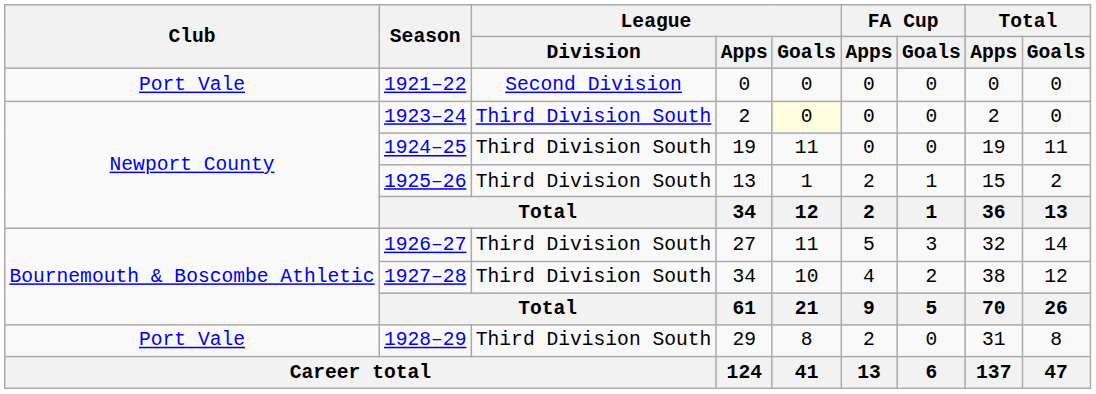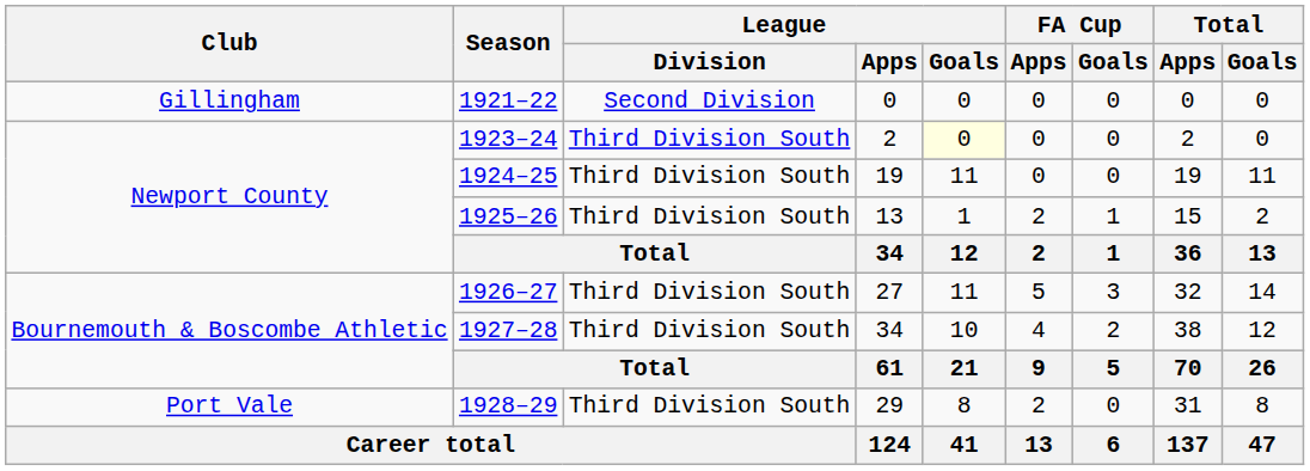 <table class="wikitable" style="text-align: center;">
 <tr>
 <th rowspan="2">Club</th>
 <th rowspan="2">Season</th>
 <th colspan="3">League</th>
 <th colspan="2">FA Cup</th>
 <th colspan="2">Total</th>
 </tr>
 <tr>
 <th>Division</th>
 <th>Apps</th>
 <th>Goals</th>
 <th>Apps</th>
 <th>Goals</th>
 <th>Apps</th>
 <th>Goals</th>
 </tr>
 <tr>
-<td><a href='#'>Port Vale</a></td>
+<td><a href='#'>Gillingham</a></td>
 <td><a href='#'>1921–22</a></td>
 <td><a href='#'>Second Division</a></td>
 <td>0</td>
 <td>0</td>
 <td>0</td>
 <td>0</td>
 <td>0</td>
 <td>0</td>
 </tr>
 <tr>
 <td rowspan="4"><a href='#'>Newport County</a></td>
 <td><a href='#'>1923–24</a></td>
 <td><a href='#'>Third Division South</a></td>
 <td>2</td>
 <td style="background: lightyellow;">0</td>
 <td>0</td>
 <td>0</td>
 <td>2</td>
 <td>0</td>
 </tr>
 <tr>
 <td><a href='#'>1924–25</a></td>
 <td>Third Division South</td>
 <td>19</td>
 <td>11</td>
 <td>0</td>
 <td>0</td>
 <td>19</td>
 <td>11</td>
 </tr>
 <tr>
 <td><a href='#'>1925–26</a></td>
 <td>Third Division South</td>
 <td>13</td>
 <td>1</td>
 <td>2</td>
 <td>1</td>
 <td>15</td>
 <td>2</td>
 </tr>
 <tr>
 <th colspan="2">Total</th>
 <th>34</th>
 <th>12</th>
 <th>2</th>
 <th>1</th>
 <th>36</th>
 <th>13</th>
 </tr>
 <tr>
 <td rowspan="3"><a href='#'>Bournemouth & Boscombe Athletic</a></td>
 <td><a href='#'>1926–27</a></td>
 <td>Third Division South</td>
 <td>27</td>
 <td>11</td>
 <td>5</td>
 <td>3</td>
 <td>32</td>
 <td>14</td>
 </tr>
 <tr>
 <td><a href='#'>1927–28</a></td>
 <td>Third Division South</td>
 <td>34</td>
 <td>10</td>
 <td>4</td>
 <td>2</td>
 <td>38</td>
 <td>12</td>
 </tr>
 <tr>
 <th colspan="2">Total</th>
 <th>61</th>
 <th>21</th>
 <th>9</th>
 <th>5</th>
 <th>70</th>
 <th>26</th>
 </tr>
 <tr>
 <td><a href='#'>Port Vale</a></td>
 <td><a href='#'>1928–29</a></td>
 <td>Third Division South</td>
 <td>29</td>
 <td>8</td>
 <td>2</td>
 <td>0</td>
 <td>31</td>
 <td>8</td>
 </tr>
 <tr>
 <th colspan="3">Career total</th>
 <th>124</th>
 <th>41</th>
 <th>13</th>
 <th>6</th>
 <th>137</th>
 <th>47</th>
 </tr>
 </table>
